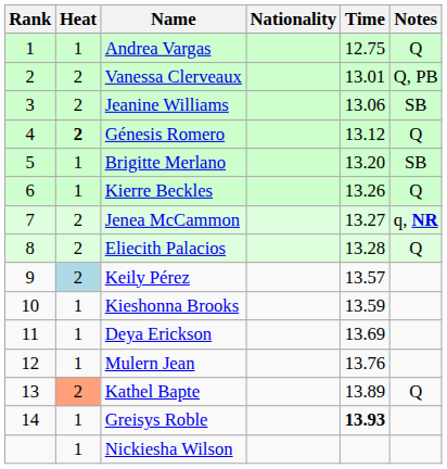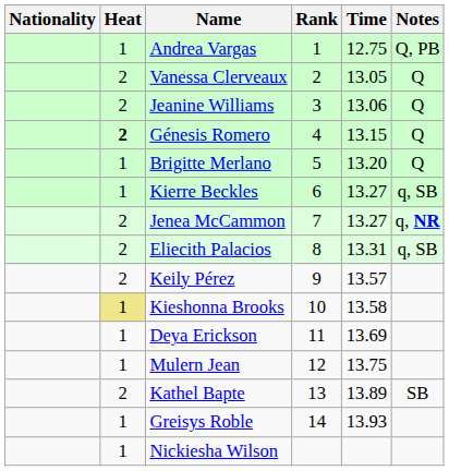 <table class="wikitable sortable" style="text-align:center">
 <tr>
-<th>Rank</th>
+<th>Nationality</th>
 <th>Heat</th>
 <th>Name</th>
-<th>Nationality</th>
+<th>Rank</th>
 <th>Time</th>
 <th>Notes</th>
 </tr>
 <tr bgcolor=ccffcc>
-<td>1</td>
+<td align=left></td>
 <td>1</td>
 <td align=left><a href='#'>Andrea Vargas</a></td>
+<td>1</td>
+<td>12.75</td>
+<td>Q, PB</td>
+</tr>
+<tr bgcolor=ccffcc>
 <td align=left></td>
-<td>12.75</td>
+<td>2</td>
+<td align=left><a href='#'>Vanessa Clerveaux</a></td>
+<td>2</td>
+<td>13.05</td>
 <td>Q</td>
 </tr>
 <tr bgcolor=ccffcc>
-<td>2</td>
-<td>2</td>
-<td align=left><a href='#'>Vanessa Clerveaux</a></td>
 <td align=left></td>
-<td>13.01</td>
-<td>Q, PB</td>
-</tr>
-<tr bgcolor=ccffcc>
-<td>3</td>
 <td>2</td>
 <td align=left><a href='#'>Jeanine Williams</a></td>
-<td align=left></td>
+<td>3</td>
 <td>13.06</td>
-<td>SB</td>
-</tr>
-<tr bgcolor=ccffcc>
-<td>4</td>
-<td><strong>2</strong></td>
-<td align=left><a href='#'>Génesis Romero</a></td>
-<td align=left></td>
-<td>13.12</td>
 <td>Q</td>
 </tr>
 <tr bgcolor=ccffcc>
-<td>5</td>
+<td align=left></td>
+<td><strong>2</strong></td>
+<td align=left><a href='#'>Génesis Romero</a></td>
+<td>4</td>
+<td>13.15</td>
+<td>Q</td>
+</tr>
+<tr bgcolor=ccffcc>
+<td align=left></td>
 <td>1</td>
 <td align=left><a href='#'>Brigitte Merlano</a></td>
-<td align=left></td>
+<td>5</td>
 <td>13.20</td>
-<td>SB</td>
+<td>Q</td>
 </tr>
 <tr bgcolor=ccffcc>
-<td>6</td>
+<td align=left></td>
 <td>1</td>
 <td align=left><a href='#'>Kierre Beckles</a></td>
-<td align=left></td>
-<td>13.26</td>
-<td>Q</td>
+<td>6</td>
+<td>13.27</td>
+<td>q, SB</td>
 </tr>
 <tr bgcolor=ddffdd>
-<td>7</td>
+<td align=left></td>
 <td>2</td>
 <td align=left><a href='#'>Jenea McCammon</a></td>
-<td align=left></td>
+<td>7</td>
 <td>13.27</td>
 <td>q, <strong><a href='#'>NR</a></strong></td>
 </tr>
 <tr bgcolor=ddffdd>
-<td>8</td>
+<td align=left></td>
 <td>2</td>
 <td align=left><a href='#'>Eliecith Palacios</a></td>
-<td align=left></td>
-<td>13.28</td>
-<td>Q</td>
+<td>8</td>
+<td>13.31</td>
+<td>q, SB</td>
 </tr>
 <tr>
+<td align=left></td>
+<td>2</td>
+<td align=left><a href='#'>Keily Pérez</a></td>
 <td>9</td>
-<td style="background: lightblue;">2</td>
-<td align=left><a href='#'>Keily Pérez</a></td>
-<td align=left></td>
 <td>13.57</td>
 <td></td>
 </tr>
 <tr>
+<td align=left></td>
+<td style="background: khaki;">1</td>
+<td align=left><a href='#'>Kieshonna Brooks</a></td>
 <td>10</td>
-<td>1</td>
-<td align=left><a href='#'>Kieshonna Brooks</a></td>
-<td align=left></td>
-<td>13.59</td>
+<td>13.58</td>
 <td></td>
 </tr>
 <tr>
-<td>11</td>
+<td align=left></td>
 <td>1</td>
 <td align=left><a href='#'>Deya Erickson</a></td>
-<td align=left></td>
+<td>11</td>
 <td>13.69</td>
 <td></td>
 </tr>
 <tr>
-<td>12</td>
+<td align=left></td>
 <td>1</td>
 <td align=left><a href='#'>Mulern Jean</a></td>
-<td align=left></td>
-<td>13.76</td>
+<td>12</td>
+<td>13.75</td>
 <td></td>
 </tr>
 <tr>
+<td align=left></td>
+<td>2</td>
+<td align=left><a href='#'>Kathel Bapte</a></td>
 <td>13</td>
-<td style="background: lightsalmon;">2</td>
-<td align=left><a href='#'>Kathel Bapte</a></td>
-<td align=left></td>
 <td>13.89</td>
-<td>Q</td>
+<td>SB</td>
 </tr>
 <tr>
-<td>14</td>
+<td align=left></td>
 <td>1</td>
 <td align=left><a href='#'>Greisys Roble</a></td>
-<td align=left></td>
-<td><strong>13.93</strong></td>
+<td>14</td>
+<td>13.93</td>
 <td></td>
 </tr>
 <tr>
-<td></td>
+<td align=left></td>
 <td>1</td>
 <td align=left><a href='#'>Nickiesha Wilson</a></td>
-<td align=left></td>
+<td></td>
 <td></td>
 <td></td>
 </tr>
 </table>
